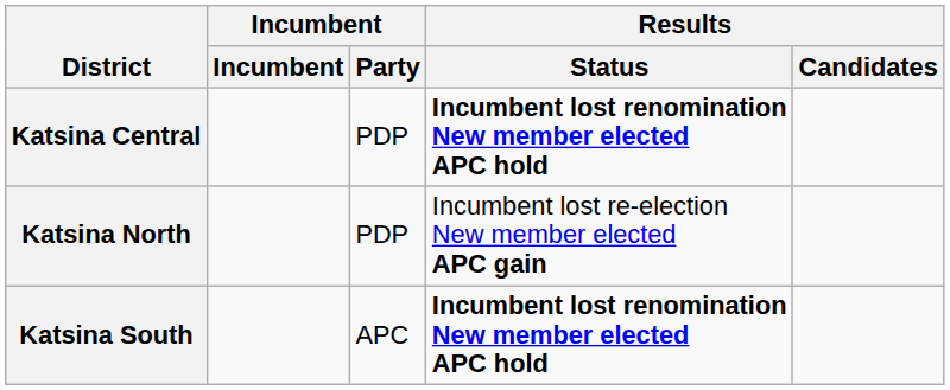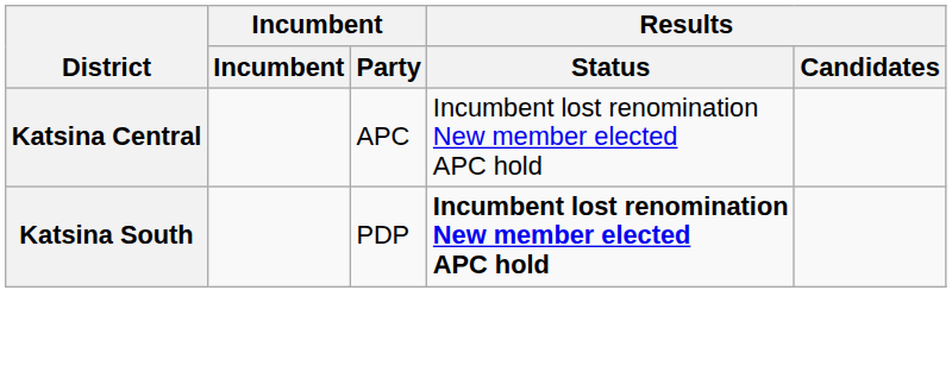 <table class="wikitable sortable">
 <tr valign=bottom>
 <th rowspan=2>District</th>
 <th colspan=2>Incumbent</th>
 <th colspan=2>Results</th>
 </tr>
 <tr valign=bottom>
 <th>Incumbent</th>
 <th>Party</th>
 <th>Status</th>
 <th>Candidates</th>
 </tr>
 <tr>
 <th>Katsina Central</th>
 <td></td>
-<td>PDP</td>
-<td><strong>Incumbent lost renomination<br><a href='#'>New member elected</a><br>APC hold</strong></td>
-<td nowrap></td>
-</tr>
-<tr>
-<th>Katsina North</th>
-<td></td>
-<td>PDP</td>
-<td>Incumbent lost re-election<br><a href='#'>New member elected</a><br><strong>APC gain</strong></td>
+<td>APC</td>
+<td>Incumbent lost renomination<br><a href='#'>New member elected</a><br>APC hold</td>
 <td nowrap></td>
 </tr>
 <tr>
 <th>Katsina South</th>
 <td></td>
-<td>APC</td>
+<td>PDP</td>
 <td><strong>Incumbent lost renomination<br><a href='#'>New member elected</a><br>APC hold</strong></td>
 <td nowrap></td>
 </tr>
 </table>
